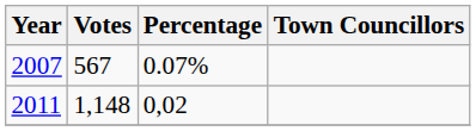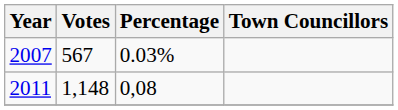 <table class="wikitable sortable">
 <tr>
 <th>Year</th>
 <th>Votes</th>
 <th>Percentage</th>
 <th>Town Councillors</th>
 </tr>
 <tr>
 <td><a href='#'>2007</a></td>
 <td>567</td>
-<td>0.07%</td>
+<td>0.03%</td>
 <td></td>
 </tr>
 <tr>
 <td><a href='#'>2011</a></td>
 <td>1,148</td>
-<td>0,02</td>
+<td>0,08</td>
 <td></td>
 </tr>
 <tr>
 </tr>
 </table>
